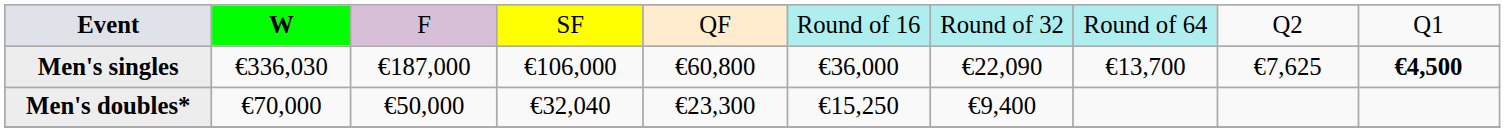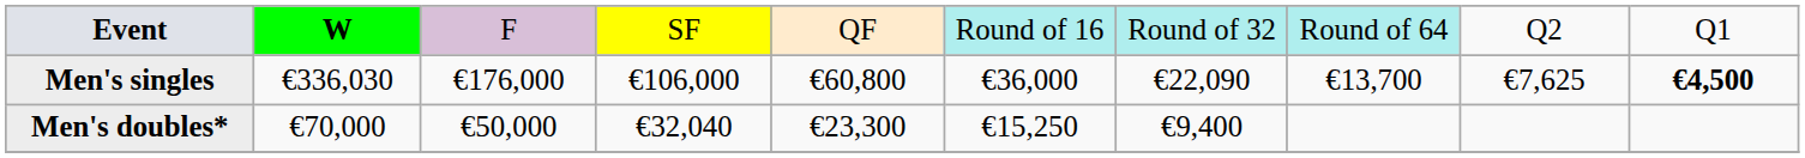 <table class=wikitable style=font-size:90%;text-align:center>
 <tr>
 <td width=130 bgcolor=dfe2e9><strong>Event</strong></td>
 <td width=80 bgcolor=lime><strong>W</strong></td>
 <td width=85 bgcolor=thistle>F</td>
 <td width=85 bgcolor=ffff00>SF</td>
 <td width=85 bgcolor=ffebcd>QF</td>
 <td width=85 bgcolor=afeeee>Round of 16</td>
 <td width=85 bgcolor=afeeee>Round of 32</td>
 <td width=85 bgcolor=afeeee>Round of 64</td>
 <td width=85>Q2</td>
 <td width=85>Q1</td>
 </tr>
 <tr>
 <th style=background:#ededed>Men's singles</th>
 <td>€336,030</td>
-<td>€187,000</td>
+<td>€176,000</td>
 <td>€106,000</td>
 <td>€60,800</td>
 <td>€36,000</td>
 <td>€22,090</td>
 <td>€13,700</td>
 <td>€7,625</td>
 <td><strong>€4,500</strong></td>
 </tr>
 <tr>
 <th style=background:#ededed>Men's doubles*</th>
 <td>€70,000</td>
 <td>€50,000</td>
 <td>€32,040</td>
 <td>€23,300</td>
 <td>€15,250</td>
 <td>€9,400</td>
 <td></td>
 <td></td>
 <td></td>
 </tr>
 <tr>
 </tr>
 </table>
